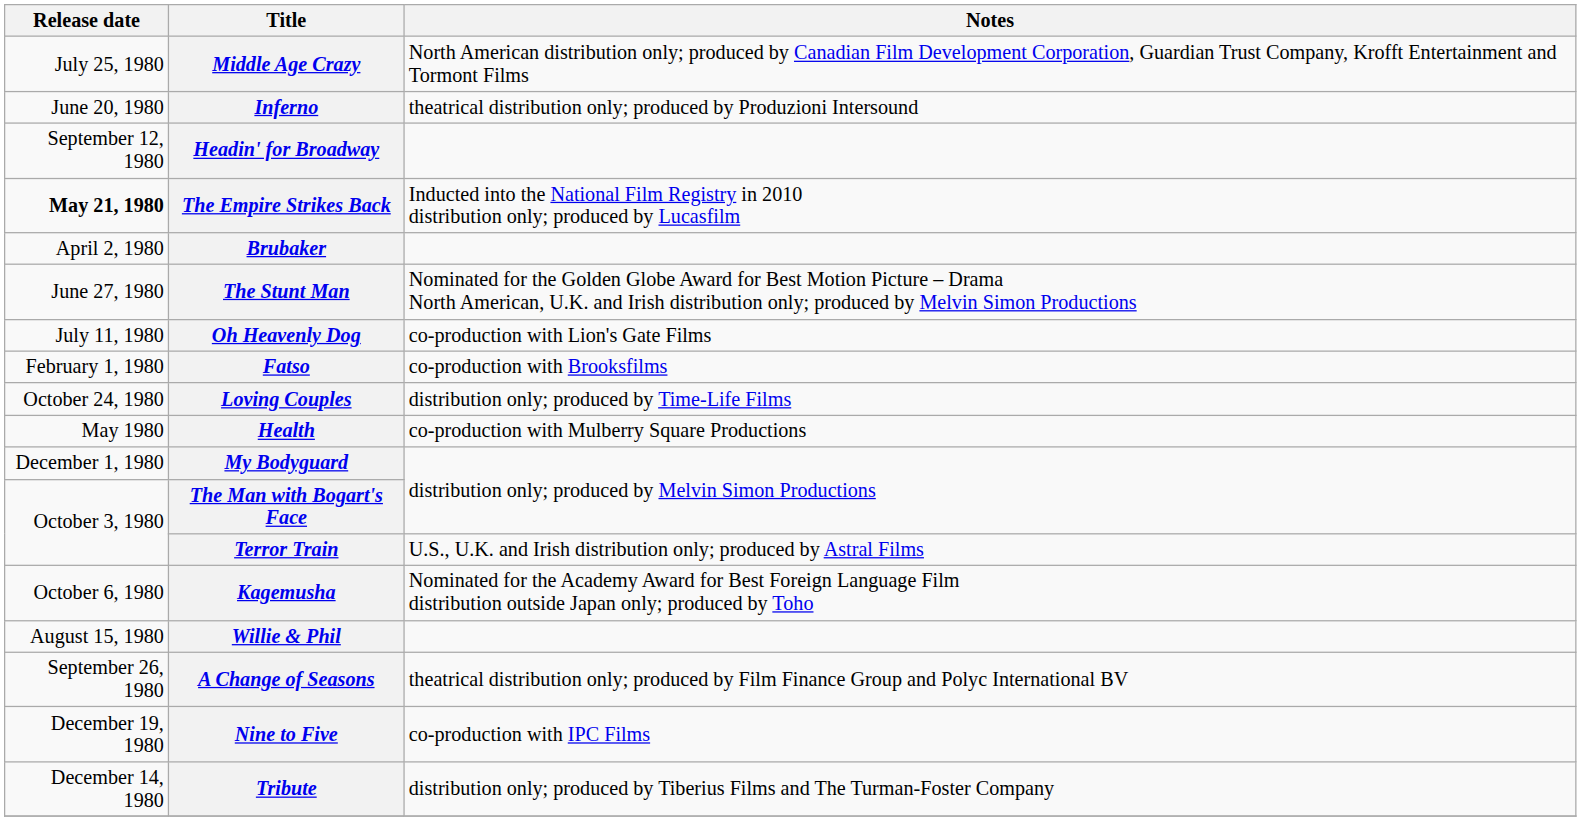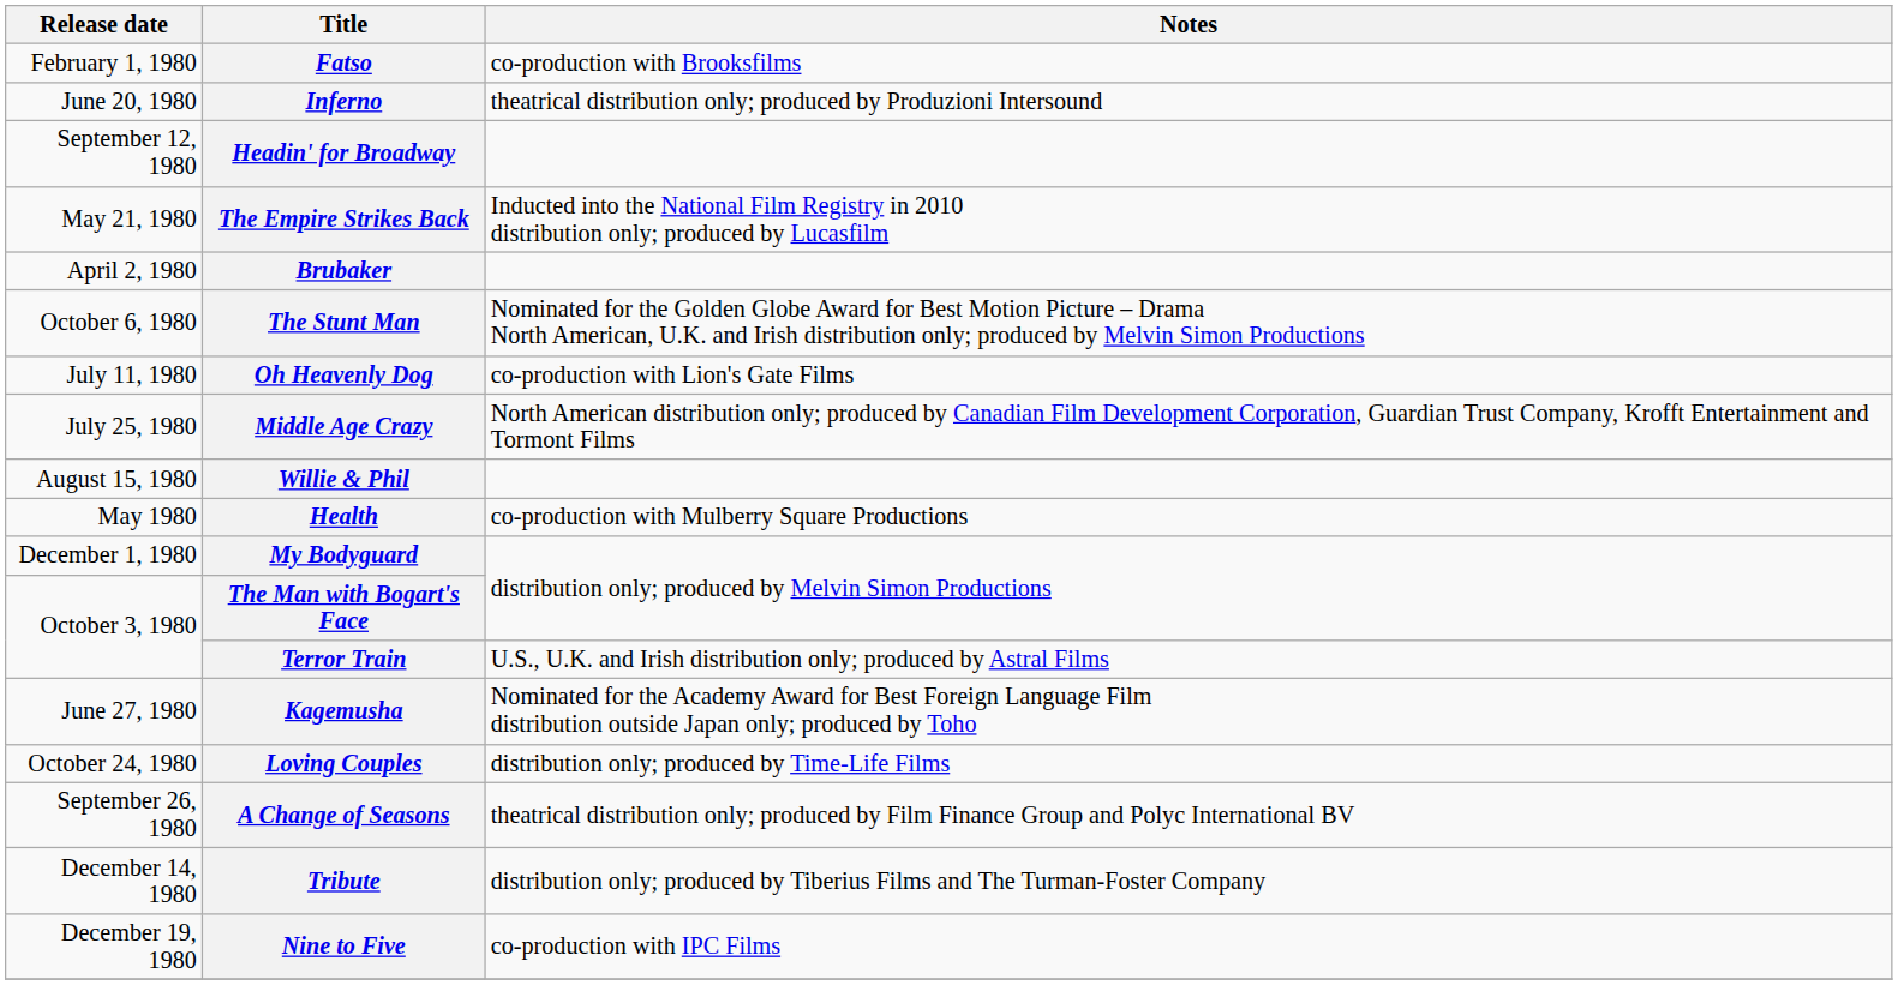 <table class="wikitable plainrowheaders sortable">
 <tr>
 <th scope="col">Release date</th>
 <th scope="col">Title</th>
 <th scope="col" class="unsortable">Notes</th>
 </tr>
 <tr>
-<td style="text-align:right;">July 25, 1980</td>
-<th scope="row"><em><a href='#'>Middle Age Crazy</a></em></th>
-<td>North American distribution only; produced by <a href='#'>Canadian Film Development Corporation</a>, Guardian Trust Company, Krofft Entertainment and Tormont Films</td>
+<td style="text-align:right;">February 1, 1980</td>
+<th scope="row"><em><a href='#'>Fatso</a></em></th>
+<td>co-production with <a href='#'>Brooksfilms</a></td>
 </tr>
 <tr>
 <td style="text-align:right;">June 20, 1980</td>
 <th scope="row"><em><a href='#'>Inferno</a></em></th>
 <td>theatrical distribution only; produced by Produzioni Intersound</td>
 </tr>
 <tr>
 <td style="text-align:right;">September 12, 1980</td>
 <th scope="row"><em><a href='#'>Headin' for Broadway</a></em></th>
 <td></td>
 </tr>
 <tr>
-<td style="text-align:right;"><strong>May 21, 1980</strong></td>
+<td style="text-align:right;">May 21, 1980</td>
 <th scope="row"><em><a href='#'>The Empire Strikes Back</a></em></th>
 <td>Inducted into the <a href='#'>National Film Registry</a> in 2010<br>distribution only; produced by <a href='#'>Lucasfilm</a></td>
 </tr>
 <tr>
 <td style="text-align:right;">April 2, 1980</td>
 <th scope="row"><em><a href='#'>Brubaker</a></em></th>
 <td></td>
 </tr>
 <tr>
-<td style="text-align:right;">June 27, 1980</td>
+<td style="text-align:right;">October 6, 1980</td>
 <th scope="row"><em><a href='#'>The Stunt Man</a></em></th>
 <td>Nominated for the Golden Globe Award for Best Motion Picture – Drama<br>North American, U.K. and Irish distribution only; produced by <a href='#'>Melvin Simon Productions</a></td>
 </tr>
 <tr>
 <td style="text-align:right;">July 11, 1980</td>
 <th scope="row"><em><a href='#'>Oh Heavenly Dog</a></em></th>
 <td>co-production with Lion's Gate Films</td>
 </tr>
 <tr>
-<td style="text-align:right;">February 1, 1980</td>
-<th scope="row"><em><a href='#'>Fatso</a></em></th>
-<td>co-production with <a href='#'>Brooksfilms</a></td>
+<td style="text-align:right;">July 25, 1980</td>
+<th scope="row"><em><a href='#'>Middle Age Crazy</a></em></th>
+<td>North American distribution only; produced by <a href='#'>Canadian Film Development Corporation</a>, Guardian Trust Company, Krofft Entertainment and Tormont Films</td>
 </tr>
 <tr>
-<td style="text-align:right;">October 24, 1980</td>
-<th scope="row"><em><a href='#'>Loving Couples</a></em></th>
-<td>distribution only; produced by <a href='#'>Time-Life Films</a></td>
+<td style="text-align:right;">August 15, 1980</td>
+<th scope="row"><em><a href='#'>Willie & Phil</a></em></th>
+<td></td>
 </tr>
 <tr>
 <td style="text-align:right;">May 1980</td>
 <th scope="row"><em><a href='#'>Health</a></em></th>
 <td>co-production with Mulberry Square Productions</td>
 </tr>
 <tr>
 <td style="text-align:right;">December 1, 1980</td>
 <th scope="row"><em><a href='#'>My Bodyguard</a></em></th>
 <td rowspan="2">distribution only; produced by <a href='#'>Melvin Simon Productions</a></td>
 </tr>
 <tr>
 <td style="text-align:right;" rowspan="2">October 3, 1980</td>
 <th scope="row"><em><a href='#'>The Man with Bogart's Face</a></em></th>
 </tr>
 <tr>
 <th scope="row"><em><a href='#'>Terror Train</a></em></th>
 <td>U.S., U.K. and Irish distribution only; produced by <a href='#'>Astral Films</a></td>
 </tr>
 <tr>
-<td style="text-align:right;">October 6, 1980</td>
+<td style="text-align:right;">June 27, 1980</td>
 <th scope="row"><em><a href='#'>Kagemusha</a></em></th>
 <td>Nominated for the Academy Award for Best Foreign Language Film<br>distribution outside Japan only; produced by <a href='#'>Toho</a></td>
 </tr>
 <tr>
-<td style="text-align:right;">August 15, 1980</td>
-<th scope="row"><em><a href='#'>Willie & Phil</a></em></th>
-<td></td>
+<td style="text-align:right;">October 24, 1980</td>
+<th scope="row"><em><a href='#'>Loving Couples</a></em></th>
+<td>distribution only; produced by <a href='#'>Time-Life Films</a></td>
 </tr>
 <tr>
 <td style="text-align:right;">September 26, 1980</td>
 <th scope="row"><em><a href='#'>A Change of Seasons</a></em></th>
 <td>theatrical distribution only; produced by Film Finance Group and Polyc International BV</td>
 </tr>
 <tr>
+<td style="text-align:right;">December 14, 1980</td>
+<th scope="row"><em><a href='#'>Tribute</a></em></th>
+<td>distribution only; produced by Tiberius Films and The Turman-Foster Company</td>
+</tr>
+<tr>
 <td style="text-align:right;">December 19, 1980</td>
 <th scope="row"><em><a href='#'>Nine to Five</a></em></th>
 <td>co-production with <a href='#'>IPC Films</a></td>
 </tr>
 <tr>
-<td style="text-align:right;">December 14, 1980</td>
-<th scope="row"><em><a href='#'>Tribute</a></em></th>
-<td>distribution only; produced by Tiberius Films and The Turman-Foster Company</td>
-</tr>
-<tr>
 </tr>
 </table>
